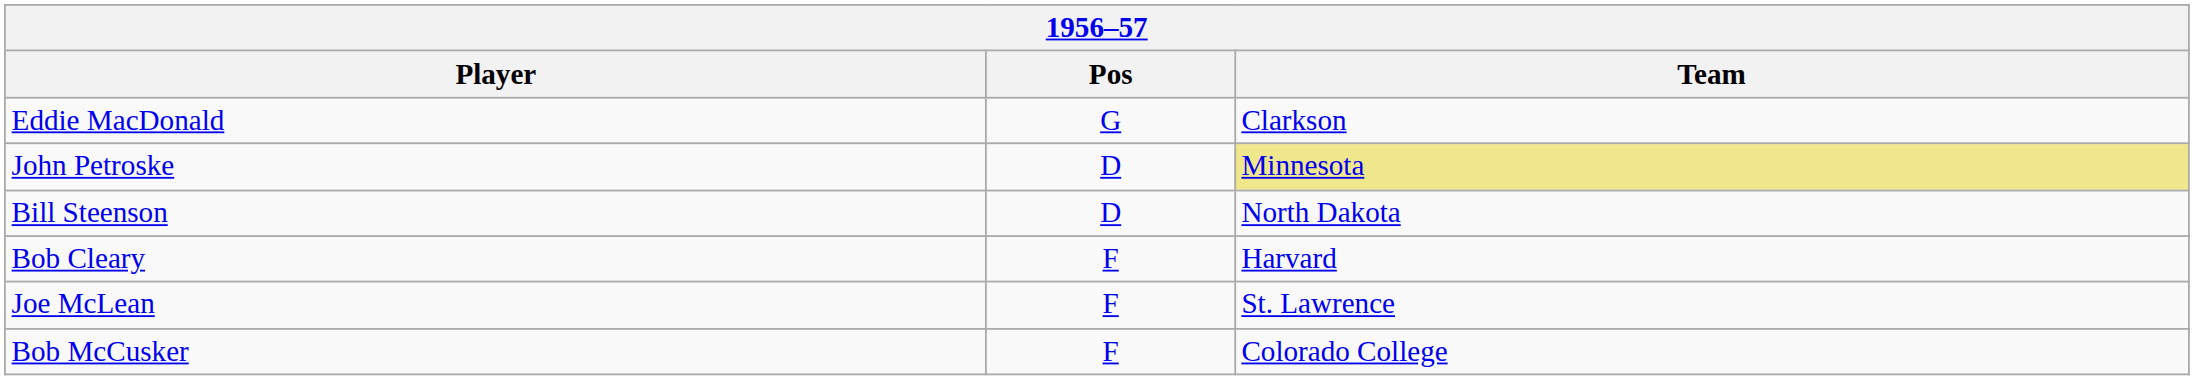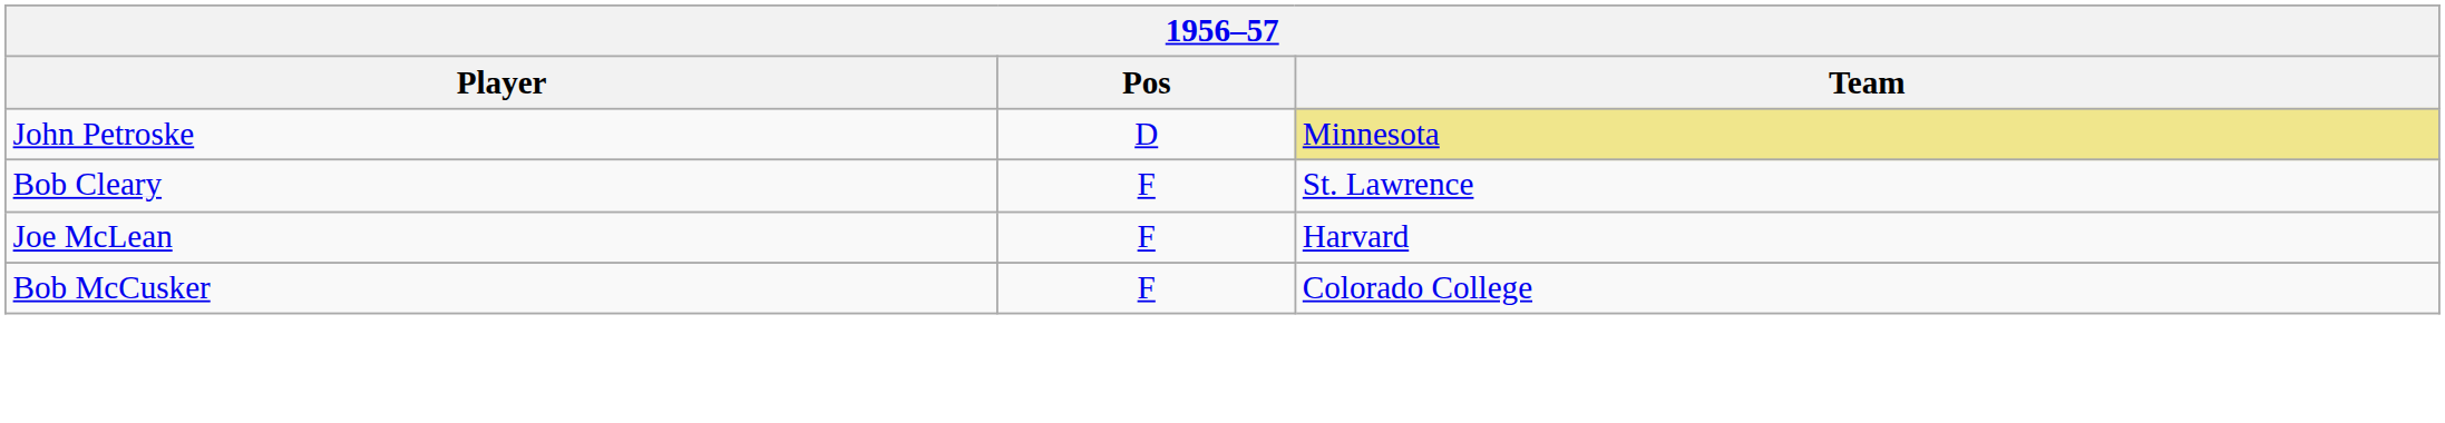 <table class="wikitable" width=95%>
 <tr>
 <th colspan=3><a href='#'>1956–57</a></th>
 </tr>
 <tr>
 <th>Player</th>
 <th>Pos</th>
 <th>Team</th>
 </tr>
 <tr>
-<td><a href='#'>Eddie MacDonald</a></td>
-<td style="text-align:center;"><a href='#'>G</a></td>
-<td><a href='#'>Clarkson</a></td>
-</tr>
-<tr>
 <td><a href='#'>John Petroske</a></td>
 <td style="text-align:center;"><a href='#'>D</a></td>
 <td style="background: khaki;"><a href='#'>Minnesota</a></td>
 </tr>
 <tr>
-<td><a href='#'>Bill Steenson</a></td>
-<td style="text-align:center;"><a href='#'>D</a></td>
-<td><a href='#'>North Dakota</a></td>
-</tr>
-<tr>
 <td><a href='#'>Bob Cleary</a></td>
 <td style="text-align:center;"><a href='#'>F</a></td>
-<td><a href='#'>Harvard</a></td>
+<td><a href='#'>St. Lawrence</a></td>
 </tr>
 <tr>
 <td><a href='#'>Joe McLean</a></td>
 <td style="text-align:center;"><a href='#'>F</a></td>
-<td><a href='#'>St. Lawrence</a></td>
+<td><a href='#'>Harvard</a></td>
 </tr>
 <tr>
 <td><a href='#'>Bob McCusker</a></td>
 <td style="text-align:center;"><a href='#'>F</a></td>
 <td><a href='#'>Colorado College</a></td>
 </tr>
 </table>
